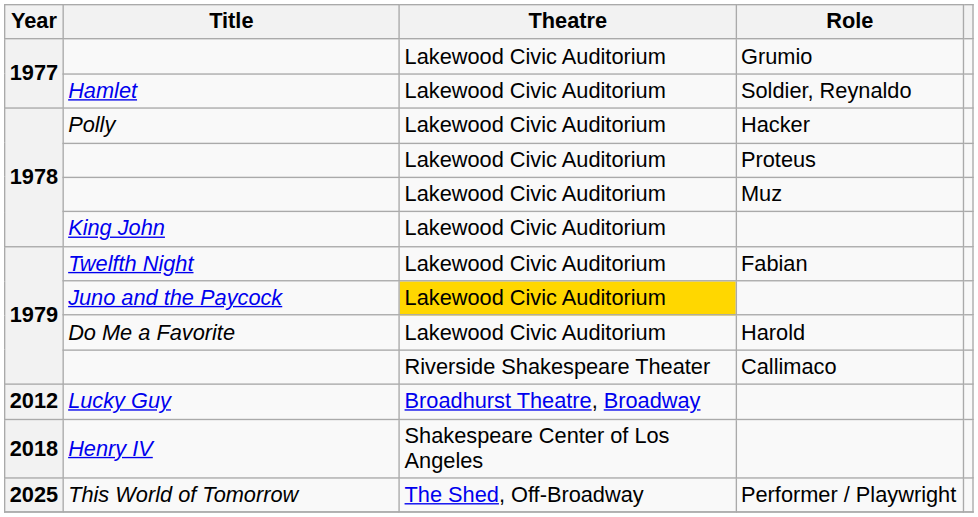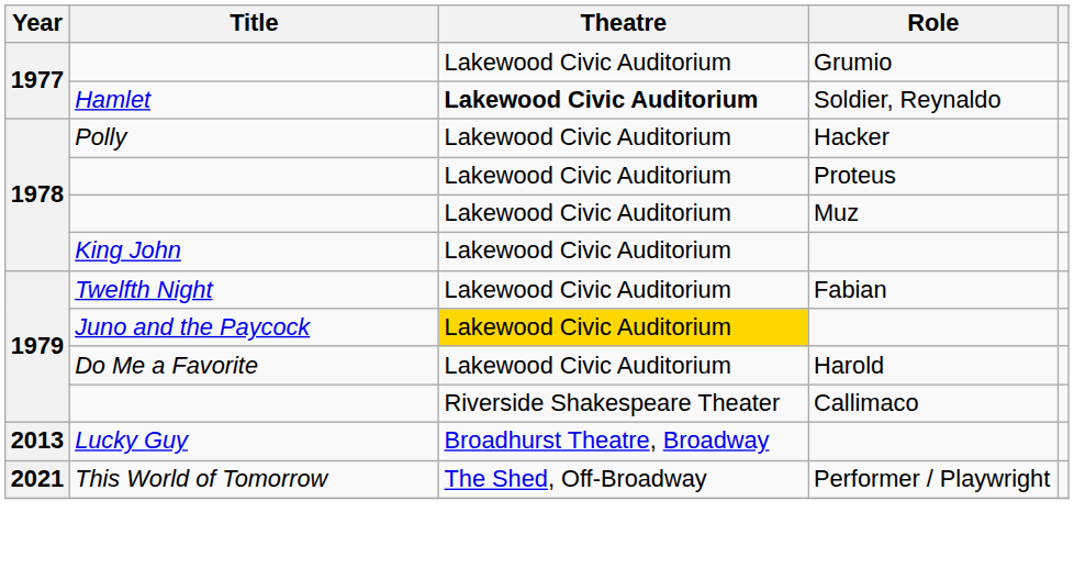 <table class="wikitable plainrowheaders sortable">
 <tr>
 <th scope="col">Year</th>
 <th scope="col" style="width: 15em;">Title</th>
 <th scope="col" style="width: 15em;">Theatre</th>
 <th scope="col" style="width: 10em;">Role</th>
 <th scope="col" class="unsortable"></th>
 </tr>
 <tr>
 <th scope="row" rowspan=2>1977</th>
 <td><em></em></td>
 <td>Lakewood Civic Auditorium</td>
 <td>Grumio</td>
 <td style="text-align:center;"></td>
 </tr>
 <tr>
 <td><em><a href='#'>Hamlet</a></em></td>
-<td>Lakewood Civic Auditorium</td>
+<td><strong>Lakewood Civic Auditorium</strong></td>
 <td>Soldier, Reynaldo</td>
 <td style="text-align:center;"></td>
 </tr>
 <tr>
 <th scope="row" rowspan=4>1978</th>
 <td><em>Polly</em></td>
 <td>Lakewood Civic Auditorium</td>
 <td>Hacker</td>
 <td style="text-align:center;"></td>
 </tr>
 <tr>
 <td><em></em></td>
 <td>Lakewood Civic Auditorium</td>
 <td>Proteus</td>
 <td style="text-align:center;"></td>
 </tr>
 <tr>
 <td><em></em></td>
 <td>Lakewood Civic Auditorium</td>
 <td>Muz</td>
 <td style="text-align:center;"></td>
 </tr>
 <tr>
 <td><em><a href='#'>King John</a></em></td>
 <td>Lakewood Civic Auditorium</td>
 <td></td>
 <td style="text-align:center;"></td>
 </tr>
 <tr>
 <th scope="row" rowspan=4>1979</th>
 <td><em><a href='#'>Twelfth Night</a></em></td>
 <td>Lakewood Civic Auditorium</td>
 <td>Fabian</td>
 <td style="text-align:center;"></td>
 </tr>
 <tr>
 <td><em><a href='#'>Juno and the Paycock</a></em></td>
 <td style="background: gold;">Lakewood Civic Auditorium</td>
 <td></td>
 <td style="text-align:center;"></td>
 </tr>
 <tr>
 <td><em>Do Me a Favorite</em></td>
 <td>Lakewood Civic Auditorium</td>
 <td>Harold</td>
 <td style="text-align:center;"></td>
 </tr>
 <tr>
 <td><em></em></td>
 <td>Riverside Shakespeare Theater</td>
 <td>Callimaco</td>
 <td style="text-align:center;"></td>
 </tr>
 <tr>
-<th scope="row">2012</th>
+<th scope="row">2013</th>
 <td><em><a href='#'>Lucky Guy</a></em></td>
 <td><a href='#'>Broadhurst Theatre</a>, <a href='#'>Broadway</a></td>
 <td></td>
 <td style="text-align:center;"></td>
 </tr>
 <tr>
-<th scope="row">2018</th>
-<td><em><a href='#'>Henry IV</a></em></td>
-<td>Shakespeare Center of Los Angeles</td>
-<td></td>
-<td style="text-align:center;"></td>
-</tr>
-<tr>
-<th>2025</th>
+<th>2021</th>
 <td><em>This World of Tomorrow</em></td>
 <td><a href='#'>The Shed</a>, Off-Broadway</td>
 <td>Performer / Playwright</td>
 <td style="text-align:center;"></td>
 </tr>
 <tr>
 </tr>
 </table>
